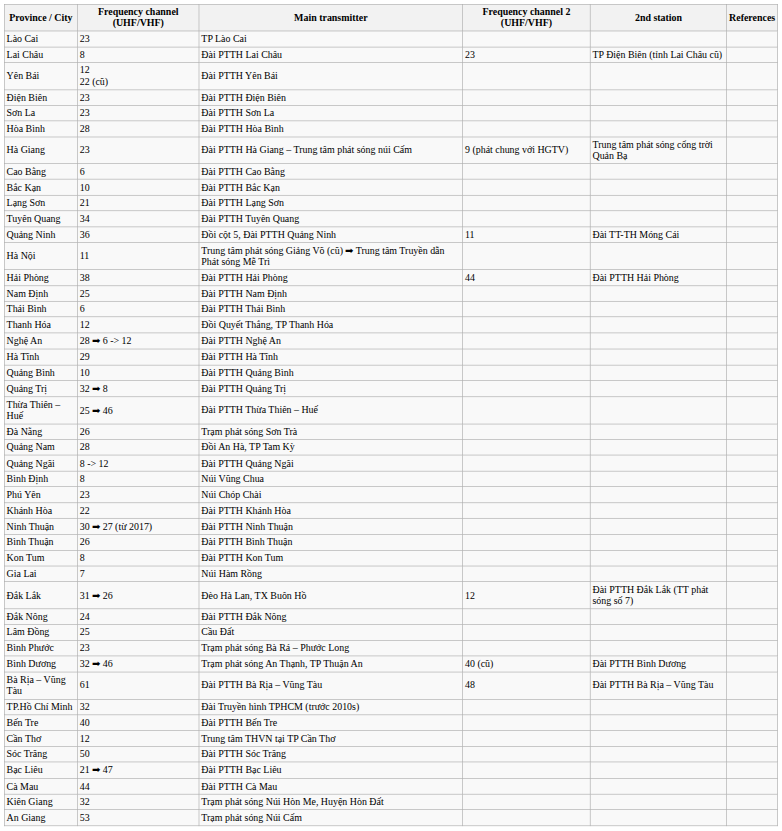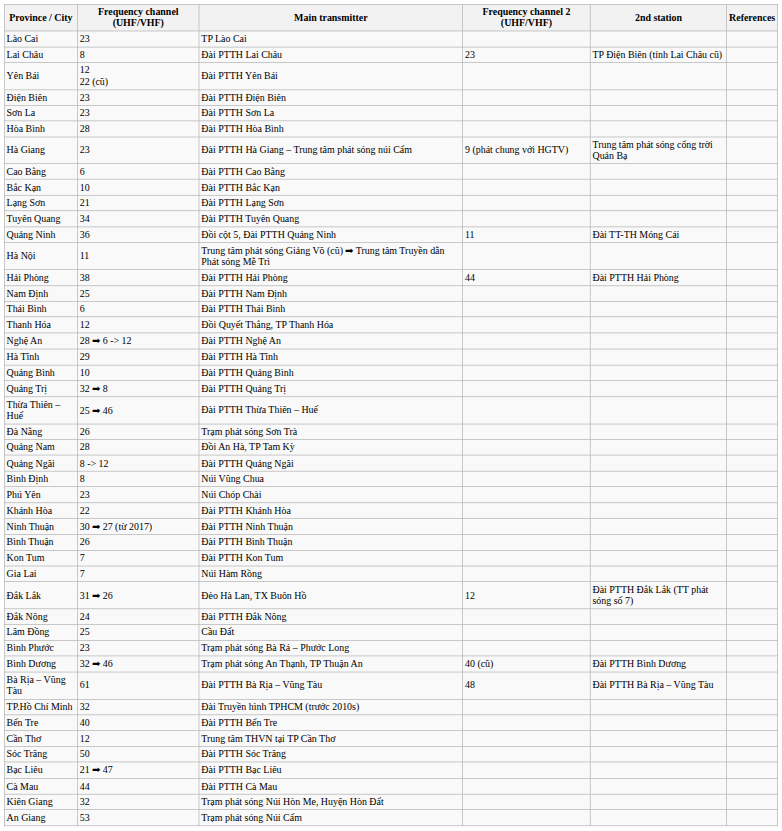 <table class= "wikitable mw-collapsible mw-collapsed sortable">
 <tr>
 <th>Province / City</th>
 <th>Frequency channel (UHF/VHF)</th>
 <th>Main transmitter</th>
 <th>Frequency channel 2 (UHF/VHF)</th>
 <th>2nd station</th>
 <th>References</th>
 </tr>
 <tr>
 <td>Lào Cai</td>
 <td>23</td>
 <td>TP Lào Cai</td>
 <td></td>
 <td></td>
 <td></td>
 </tr>
 <tr>
 <td>Lai Châu</td>
 <td>8</td>
 <td>Đài PTTH Lai Châu</td>
 <td>23</td>
 <td>TP Điện Biên (tỉnh Lai Châu cũ)</td>
 <td></td>
 </tr>
 <tr>
 <td>Yên Bái</td>
 <td>12 <br> 22 (cũ)</td>
 <td>Đài PTTH Yên Bái</td>
 <td></td>
 <td></td>
 <td></td>
 </tr>
 <tr>
 <td>Điện Biên</td>
 <td>23</td>
 <td>Đài PTTH Điện Biên</td>
 <td></td>
 <td></td>
 <td></td>
 </tr>
 <tr>
 <td>Sơn La</td>
 <td>23</td>
 <td>Đài PTTH Sơn La</td>
 <td></td>
 <td></td>
 <td></td>
 </tr>
 <tr>
 <td>Hòa Bình</td>
 <td>28</td>
 <td>Đài PTTH Hòa Bình</td>
 <td></td>
 <td></td>
 <td></td>
 </tr>
 <tr>
 <td>Hà Giang</td>
 <td>23</td>
 <td>Đài PTTH Hà Giang – Trung tâm phát sóng núi Cấm</td>
 <td>9 (phát chung với HGTV)</td>
 <td>Trung tâm phát sóng cổng trời Quản Bạ</td>
 <td></td>
 </tr>
 <tr>
 <td>Cao Bằng</td>
 <td>6</td>
 <td>Đài PTTH Cao Bằng</td>
 <td></td>
 <td></td>
 <td></td>
 </tr>
 <tr>
 <td>Bắc Kạn</td>
 <td>10</td>
 <td>Đài PTTH Bắc Kạn</td>
 <td></td>
 <td></td>
 <td></td>
 </tr>
 <tr>
 <td>Lạng Sơn</td>
 <td>21</td>
 <td>Đài PTTH Lạng Sơn</td>
 <td></td>
 <td></td>
 <td></td>
 </tr>
 <tr>
 <td>Tuyên Quang</td>
 <td>34</td>
 <td>Đài PTTH Tuyên Quang</td>
 <td></td>
 <td></td>
 <td></td>
 </tr>
 <tr>
 <td>Quảng Ninh</td>
 <td>36</td>
 <td>Đồi cột 5, Đài PTTH Quảng Ninh</td>
 <td>11</td>
 <td>Đài TT-TH Móng Cái</td>
 <td></td>
 </tr>
 <tr>
 <td>Hà Nội</td>
 <td>11</td>
 <td>Trung tâm phát sóng Giảng Võ (cũ) ➡ Trung tâm Truyền dẫn Phát sóng Mễ Trì</td>
 <td></td>
 <td></td>
 <td></td>
 </tr>
 <tr>
 <td>Hải Phòng</td>
 <td>38</td>
 <td>Đài PTTH Hải Phòng</td>
 <td>44</td>
 <td>Đài PTTH Hải Phòng</td>
 <td></td>
 </tr>
 <tr>
 <td>Nam Định</td>
 <td>25</td>
 <td>Đài PTTH Nam Định</td>
 <td></td>
 <td></td>
 <td></td>
 </tr>
 <tr>
 <td>Thái Bình</td>
 <td>6</td>
 <td>Đài PTTH Thái Bình</td>
 <td></td>
 <td></td>
 <td></td>
 </tr>
 <tr>
 <td>Thanh Hóa</td>
 <td>12</td>
 <td>Đồi Quyết Thắng, TP Thanh Hóa</td>
 <td></td>
 <td></td>
 <td></td>
 </tr>
 <tr>
 <td>Nghệ An</td>
 <td>28 ➡ 6 -> 12</td>
 <td>Đài PTTH Nghệ An</td>
 <td></td>
 <td></td>
 <td></td>
 </tr>
 <tr>
 <td>Hà Tĩnh</td>
 <td>29</td>
 <td>Đài PTTH Hà Tĩnh</td>
 <td></td>
 <td></td>
 <td></td>
 </tr>
 <tr>
 <td>Quảng Bình</td>
 <td>10</td>
 <td>Đài PTTH Quảng Bình</td>
 <td></td>
 <td></td>
 <td></td>
 </tr>
 <tr>
 <td>Quảng Trị</td>
 <td>32 ➡ 8</td>
 <td>Đài PTTH Quảng Trị</td>
 <td></td>
 <td></td>
 <td></td>
 </tr>
 <tr>
 <td>Thừa Thiên – Huế</td>
 <td>25 ➡ 46</td>
 <td>Đài PTTH Thừa Thiên – Huế</td>
 <td></td>
 <td></td>
 <td></td>
 </tr>
 <tr>
 <td>Đà Nẵng</td>
 <td>26</td>
 <td>Trạm phát sóng Sơn Trà</td>
 <td></td>
 <td></td>
 <td></td>
 </tr>
 <tr>
 <td>Quảng Nam</td>
 <td>28</td>
 <td>Đồi An Hà, TP Tam Kỳ</td>
 <td></td>
 <td></td>
 <td></td>
 </tr>
 <tr>
 <td>Quảng Ngãi</td>
 <td>8 -> 12</td>
 <td>Đài PTTH Quảng Ngãi</td>
 <td></td>
 <td></td>
 <td></td>
 </tr>
 <tr>
 <td>Bình Định</td>
 <td>8</td>
 <td>Núi Vũng Chua</td>
 <td></td>
 <td></td>
 <td></td>
 </tr>
 <tr>
 <td>Phú Yên</td>
 <td>23</td>
 <td>Núi Chóp Chài</td>
 <td></td>
 <td></td>
 <td></td>
 </tr>
 <tr>
 <td>Khánh Hòa</td>
 <td>22</td>
 <td>Đài PTTH Khánh Hòa</td>
 <td></td>
 <td></td>
 <td></td>
 </tr>
 <tr>
 <td>Ninh Thuận</td>
 <td>30 ➡ 27 (từ 2017)</td>
 <td>Đài PTTH Ninh Thuận</td>
 <td></td>
 <td></td>
 <td></td>
 </tr>
 <tr>
 <td>Bình Thuận</td>
 <td>26</td>
 <td>Đài PTTH Bình Thuận</td>
 <td></td>
 <td></td>
 <td></td>
 </tr>
 <tr>
 <td>Kon Tum</td>
-<td>8</td>
+<td>7</td>
 <td>Đài PTTH Kon Tum</td>
 <td></td>
 <td></td>
 <td></td>
 </tr>
 <tr>
 <td>Gia Lai</td>
 <td>7</td>
 <td>Núi Hàm Rồng</td>
 <td></td>
 <td></td>
 <td></td>
 </tr>
 <tr>
 <td>Đắk Lắk</td>
 <td>31 ➡ 26</td>
 <td>Đèo Hà Lan, TX Buôn Hồ</td>
 <td>12</td>
 <td>Đài PTTH Đắk Lắk (TT phát sóng số 7)</td>
 <td></td>
 </tr>
 <tr>
 <td>Đắk Nông</td>
 <td>24</td>
 <td>Đài PTTH Đắk Nông</td>
 <td></td>
 <td></td>
 <td></td>
 </tr>
 <tr>
 <td>Lâm Đồng</td>
 <td>25</td>
 <td>Cầu Đất</td>
 <td></td>
 <td></td>
 <td></td>
 </tr>
 <tr>
 <td>Bình Phước</td>
 <td>23</td>
 <td>Trạm phát sóng Bà Rá – Phước Long</td>
 <td></td>
 <td></td>
 <td></td>
 </tr>
 <tr>
 <td>Bình Dương</td>
 <td>32 ➡ 46</td>
 <td>Trạm phát sóng An Thạnh, TP Thuận An</td>
 <td>40 (cũ)</td>
 <td>Đài PTTH Bình Dương</td>
 <td></td>
 </tr>
 <tr>
 <td>Bà Rịa – Vũng Tàu</td>
 <td>61</td>
 <td>Đài PTTH Bà Rịa – Vũng Tàu</td>
 <td>48</td>
 <td>Đài PTTH Bà Rịa – Vũng Tàu</td>
 <td></td>
 </tr>
 <tr>
 <td>TP.Hồ Chí Minh</td>
 <td>32</td>
 <td>Đài Truyền hình TPHCM (trước 2010s)</td>
 <td></td>
 <td></td>
 <td></td>
 </tr>
 <tr>
 <td>Bến Tre</td>
 <td>40</td>
 <td>Đài PTTH Bến Tre</td>
 <td></td>
 <td></td>
 <td></td>
 </tr>
 <tr>
 <td>Cần Thơ</td>
 <td>12</td>
 <td>Trung tâm THVN tại TP Cần Thơ</td>
 <td></td>
 <td></td>
 <td></td>
 </tr>
 <tr>
 <td>Sóc Trăng</td>
 <td>50</td>
 <td>Đài PTTH Sóc Trăng</td>
 <td></td>
 <td></td>
 <td></td>
 </tr>
 <tr>
 <td>Bạc Liêu</td>
 <td>21 ➡ 47</td>
 <td>Đài PTTH Bạc Liêu</td>
 <td></td>
 <td></td>
 <td></td>
 </tr>
 <tr>
 <td>Cà Mau</td>
 <td>44</td>
 <td>Đài PTTH Cà Mau</td>
 <td></td>
 <td></td>
 <td></td>
 </tr>
 <tr>
 <td>Kiên Giang</td>
 <td>32</td>
 <td>Trạm phát sóng Núi Hòn Me, Huyện Hòn Đất</td>
 <td></td>
 <td></td>
 <td></td>
 </tr>
 <tr>
 <td>An Giang</td>
 <td>53</td>
 <td>Trạm phát sóng Núi Cấm</td>
 <td></td>
 <td></td>
 <td></td>
 </tr>
 </table>
